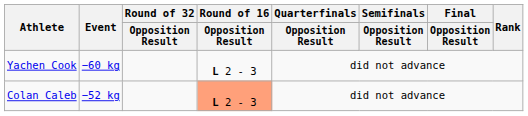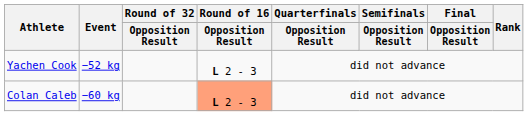 <table class="wikitable" style="font-size:90%;">
 <tr>
 <th rowspan=2>Athlete</th>
 <th rowspan=2>Event</th>
 <th>Round of 32</th>
 <th>Round of 16</th>
 <th>Quarterfinals</th>
 <th>Semifinals</th>
 <th>Final</th>
 <th rowspan=2>Rank</th>
 </tr>
 <tr style="font-size:95%">
 <th>Opposition<br>Result</th>
 <th>Opposition<br>Result</th>
 <th>Opposition<br>Result</th>
 <th>Opposition<br>Result</th>
 <th>Opposition<br>Result</th>
 </tr>
 <tr align=center>
 <td align=left><a href='#'>Yachen Cook</a></td>
-<td align=left><a href='#'>−60 kg</a></td>
+<td align=left><a href='#'>−52 kg</a></td>
 <td></td>
 <td><br><strong>L</strong> 2 - 3</td>
 <td colspan=4>did not advance</td>
 </tr>
 <tr align=center>
 <td align=left><a href='#'>Colan Caleb</a></td>
-<td align=left><a href='#'>−52 kg</a></td>
+<td align=left><a href='#'>−60 kg</a></td>
 <td></td>
 <td style="background: lightsalmon;"><br><strong>L</strong> 2 - 3</td>
 <td colspan=4>did not advance</td>
 </tr>
 </table>
